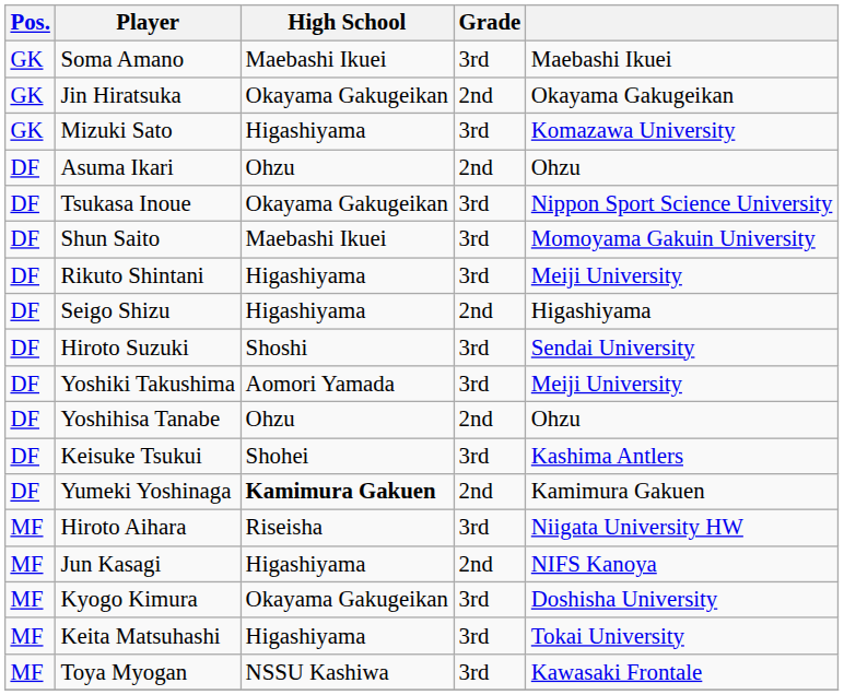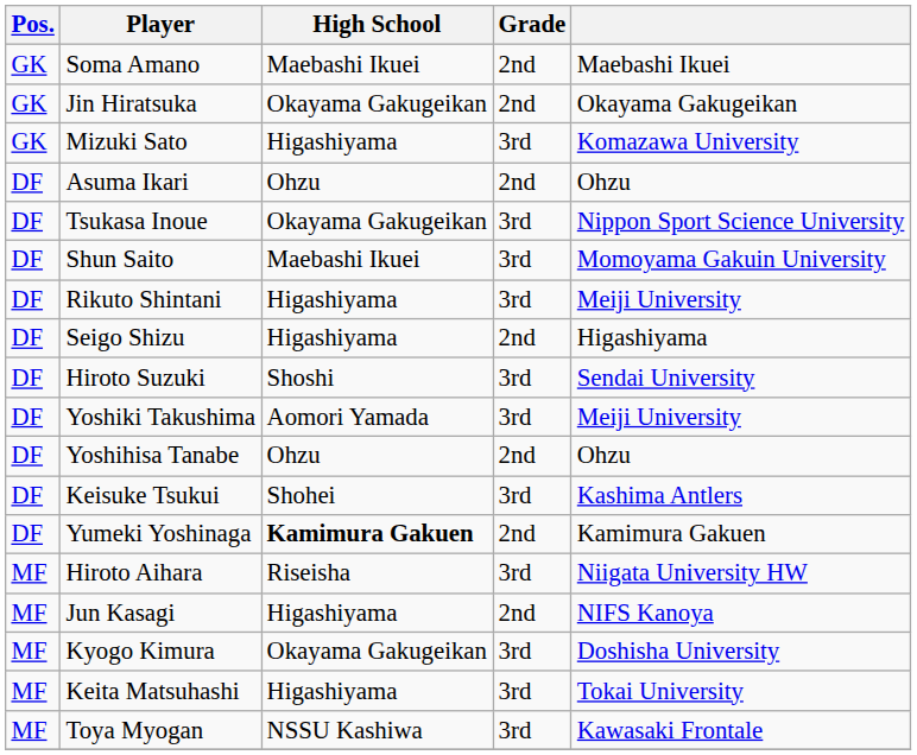 <table class = "wikitable" style = "text-align:left">
 <tr>
 <th><a href='#'>Pos.</a></th>
 <th>Player</th>
 <th>High School</th>
 <th>Grade</th>
 <th></th>
 </tr>
 <tr>
 <td><a href='#'>GK</a></td>
 <td>Soma Amano</td>
 <td>Maebashi Ikuei</td>
-<td>3rd</td>
+<td>2nd</td>
 <td>Maebashi Ikuei</td>
 </tr>
 <tr>
 <td><a href='#'>GK</a></td>
 <td>Jin Hiratsuka</td>
 <td>Okayama Gakugeikan</td>
 <td>2nd</td>
 <td>Okayama Gakugeikan</td>
 </tr>
 <tr>
 <td><a href='#'>GK</a></td>
 <td>Mizuki Sato</td>
 <td>Higashiyama</td>
 <td>3rd</td>
 <td><a href='#'>Komazawa University</a></td>
 </tr>
 <tr>
 <td><a href='#'>DF</a></td>
 <td>Asuma Ikari</td>
 <td>Ohzu</td>
 <td>2nd</td>
 <td>Ohzu</td>
 </tr>
 <tr>
 <td><a href='#'>DF</a></td>
 <td>Tsukasa Inoue</td>
 <td>Okayama Gakugeikan</td>
 <td>3rd</td>
 <td><a href='#'>Nippon Sport Science University</a></td>
 </tr>
 <tr>
 <td><a href='#'>DF</a></td>
 <td>Shun Saito</td>
 <td>Maebashi Ikuei</td>
 <td>3rd</td>
 <td><a href='#'>Momoyama Gakuin University</a></td>
 </tr>
 <tr>
 <td><a href='#'>DF</a></td>
 <td>Rikuto Shintani</td>
 <td>Higashiyama</td>
 <td>3rd</td>
 <td><a href='#'>Meiji University</a></td>
 </tr>
 <tr>
 <td><a href='#'>DF</a></td>
 <td>Seigo Shizu</td>
 <td>Higashiyama</td>
 <td>2nd</td>
 <td>Higashiyama</td>
 </tr>
 <tr>
 <td><a href='#'>DF</a></td>
 <td>Hiroto Suzuki</td>
 <td>Shoshi</td>
 <td>3rd</td>
 <td><a href='#'>Sendai University</a></td>
 </tr>
 <tr>
 <td><a href='#'>DF</a></td>
 <td>Yoshiki Takushima</td>
 <td>Aomori Yamada</td>
 <td>3rd</td>
 <td><a href='#'>Meiji University</a></td>
 </tr>
 <tr>
 <td><a href='#'>DF</a></td>
 <td>Yoshihisa Tanabe</td>
 <td>Ohzu</td>
 <td>2nd</td>
 <td>Ohzu</td>
 </tr>
 <tr>
 <td><a href='#'>DF</a></td>
 <td>Keisuke Tsukui</td>
 <td>Shohei</td>
 <td>3rd</td>
 <td><a href='#'>Kashima Antlers</a></td>
 </tr>
 <tr>
 <td><a href='#'>DF</a></td>
 <td>Yumeki Yoshinaga</td>
 <td><strong>Kamimura Gakuen</strong></td>
 <td>2nd</td>
 <td>Kamimura Gakuen</td>
 </tr>
 <tr>
 <td><a href='#'>MF</a></td>
 <td>Hiroto Aihara</td>
 <td>Riseisha</td>
 <td>3rd</td>
 <td><a href='#'>Niigata University HW</a></td>
 </tr>
 <tr>
 <td><a href='#'>MF</a></td>
 <td>Jun Kasagi</td>
 <td>Higashiyama</td>
 <td>2nd</td>
 <td><a href='#'>NIFS Kanoya</a></td>
 </tr>
 <tr>
 <td><a href='#'>MF</a></td>
 <td>Kyogo Kimura</td>
 <td>Okayama Gakugeikan</td>
 <td>3rd</td>
 <td><a href='#'>Doshisha University</a></td>
 </tr>
 <tr>
 <td><a href='#'>MF</a></td>
 <td>Keita Matsuhashi</td>
 <td>Higashiyama</td>
 <td>3rd</td>
 <td><a href='#'>Tokai University</a></td>
 </tr>
 <tr>
 <td><a href='#'>MF</a></td>
 <td>Toya Myogan</td>
 <td>NSSU Kashiwa</td>
 <td>3rd</td>
 <td><a href='#'>Kawasaki Frontale</a></td>
 </tr>
 <tr>
 </tr>
 </table>
